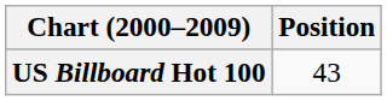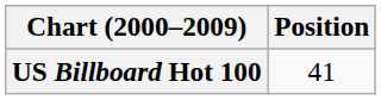 <table class="wikitable plainrowheaders" style="text-align:center">
 <tr>
 <th>Chart (2000–2009)</th>
 <th>Position</th>
 </tr>
 <tr>
 <th scope="row">US <em>Billboard</em> Hot 100</th>
-<td>43</td>
+<td>41</td>
 </tr>
 </table>
